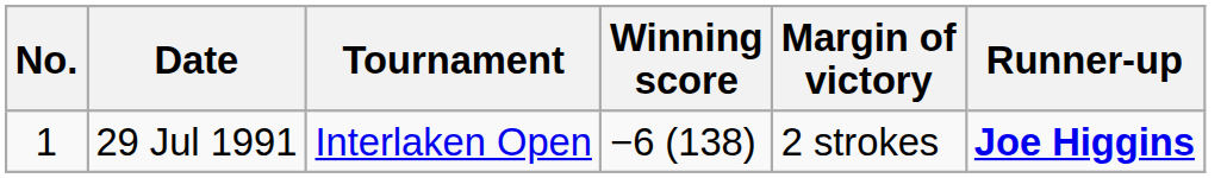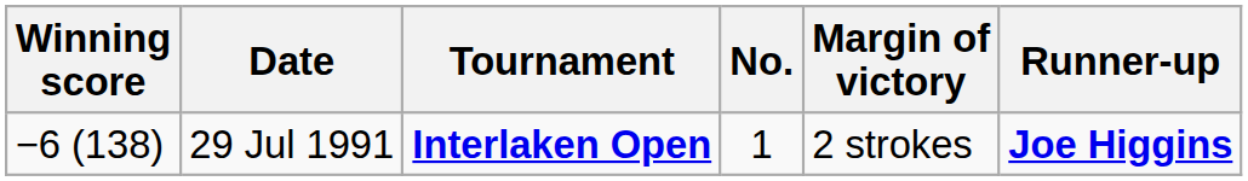 <table class="wikitable" style="font-size:95%;">
 <tr>
-<th>No.</th>
+<th>Winning<br>score</th>
 <th>Date</th>
 <th>Tournament</th>
-<th>Winning<br>score</th>
+<th>No.</th>
 <th>Margin of<br>victory</th>
 <th>Runner-up</th>
 </tr>
 <tr>
+<td>−6 (138)</td>
+<td align=right>29 Jul 1991</td>
+<td><strong><a href='#'>Interlaken Open</a></strong></td>
 <td align=center>1</td>
-<td align=right>29 Jul 1991</td>
-<td><a href='#'>Interlaken Open</a></td>
-<td>−6 (138)</td>
 <td>2 strokes</td>
 <td><strong> <a href='#'>Joe Higgins</a></strong></td>
 </tr>
 </table>
